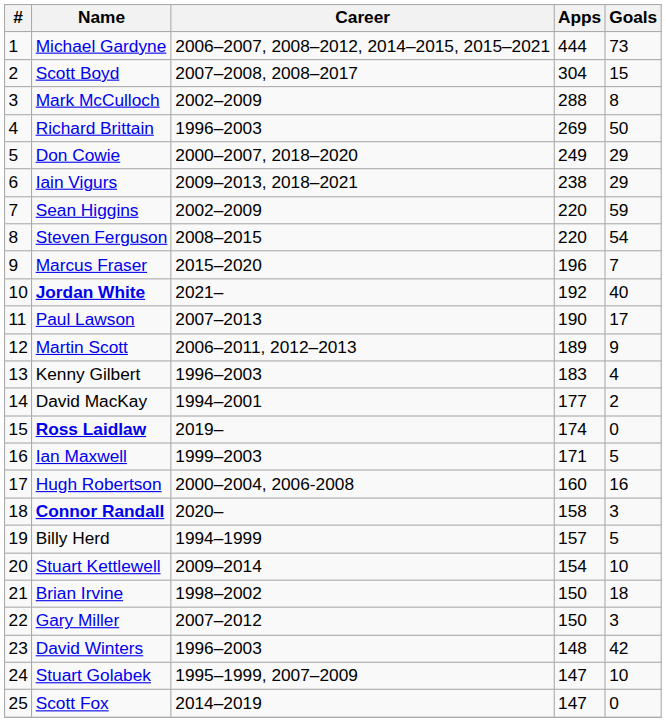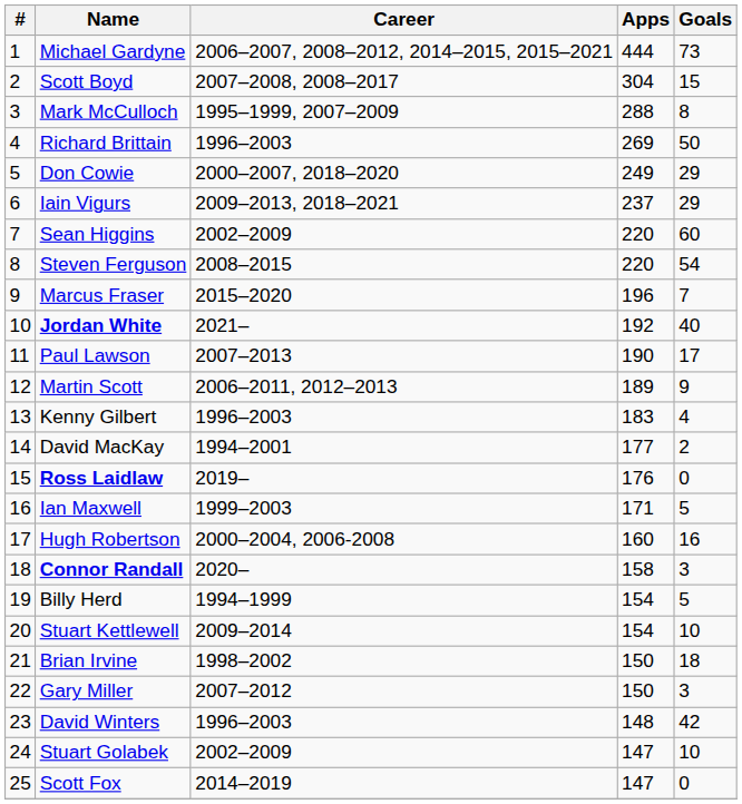 <table class="wikitable">
 <tr>
 <th>#</th>
 <th>Name</th>
 <th>Career</th>
 <th>Apps</th>
 <th>Goals</th>
 </tr>
 <tr>
 <td>1</td>
 <td> <a href='#'>Michael Gardyne</a></td>
 <td>2006–2007, 2008–2012, 2014–2015, 2015–2021</td>
 <td>444</td>
 <td>73</td>
 </tr>
 <tr>
 <td>2</td>
 <td> <a href='#'>Scott Boyd</a></td>
 <td>2007–2008, 2008–2017</td>
 <td>304</td>
 <td>15</td>
 </tr>
 <tr>
 <td>3</td>
 <td> <a href='#'>Mark McCulloch</a></td>
-<td>2002–2009</td>
+<td>1995–1999, 2007–2009</td>
 <td>288</td>
 <td>8</td>
 </tr>
 <tr>
 <td>4</td>
 <td> <a href='#'>Richard Brittain</a></td>
 <td>1996–2003</td>
 <td>269</td>
 <td>50</td>
 </tr>
 <tr>
 <td>5</td>
 <td> <a href='#'>Don Cowie</a></td>
 <td>2000–2007, 2018–2020</td>
 <td>249</td>
 <td>29</td>
 </tr>
 <tr>
 <td>6</td>
 <td> <a href='#'>Iain Vigurs</a></td>
 <td>2009–2013, 2018–2021</td>
-<td>238</td>
+<td>237</td>
 <td>29</td>
 </tr>
 <tr>
 <td>7</td>
 <td> <a href='#'>Sean Higgins</a></td>
 <td>2002–2009</td>
 <td>220</td>
-<td>59</td>
+<td>60</td>
 </tr>
 <tr>
 <td>8</td>
 <td> <a href='#'>Steven Ferguson</a></td>
 <td>2008–2015</td>
 <td>220</td>
 <td>54</td>
 </tr>
 <tr>
 <td>9</td>
 <td> <a href='#'>Marcus Fraser</a></td>
 <td>2015–2020</td>
 <td>196</td>
 <td>7</td>
 </tr>
 <tr>
 <td>10</td>
 <td> <strong><a href='#'>Jordan White</a></strong></td>
 <td>2021–</td>
 <td>192</td>
 <td>40</td>
 </tr>
 <tr>
 <td>11</td>
 <td> <a href='#'>Paul Lawson</a></td>
 <td>2007–2013</td>
 <td>190</td>
 <td>17</td>
 </tr>
 <tr>
 <td>12</td>
 <td> <a href='#'>Martin Scott</a></td>
 <td>2006–2011, 2012–2013</td>
 <td>189</td>
 <td>9</td>
 </tr>
 <tr>
 <td>13</td>
 <td> Kenny Gilbert</td>
 <td>1996–2003</td>
 <td>183</td>
 <td>4</td>
 </tr>
 <tr>
 <td>14</td>
 <td> David MacKay</td>
 <td>1994–2001</td>
 <td>177</td>
 <td>2</td>
 </tr>
 <tr>
 <td>15</td>
 <td> <strong><a href='#'>Ross Laidlaw</a></strong></td>
 <td>2019–</td>
-<td>174</td>
+<td>176</td>
 <td>0</td>
 </tr>
 <tr>
 <td>16</td>
 <td> <a href='#'>Ian Maxwell</a></td>
 <td>1999–2003</td>
 <td>171</td>
 <td>5</td>
 </tr>
 <tr>
 <td>17</td>
 <td> <a href='#'>Hugh Robertson</a></td>
 <td>2000–2004, 2006-2008</td>
 <td>160</td>
 <td>16</td>
 </tr>
 <tr>
 <td>18</td>
 <td> <strong><a href='#'>Connor Randall</a></strong></td>
 <td>2020–</td>
 <td>158</td>
 <td>3</td>
 </tr>
 <tr>
 <td>19</td>
 <td> Billy Herd</td>
 <td>1994–1999</td>
-<td>157</td>
+<td>154</td>
 <td>5</td>
 </tr>
 <tr>
 <td>20</td>
 <td><a href='#'>Stuart Kettlewell</a></td>
 <td>2009–2014</td>
 <td>154</td>
 <td>10</td>
 </tr>
 <tr>
 <td>21</td>
 <td> <a href='#'>Brian Irvine</a></td>
 <td>1998–2002</td>
 <td>150</td>
 <td>18</td>
 </tr>
 <tr>
 <td>22</td>
 <td> <a href='#'>Gary Miller</a></td>
 <td>2007–2012</td>
 <td>150</td>
 <td>3</td>
 </tr>
 <tr>
 <td>23</td>
 <td> <a href='#'>David Winters</a></td>
 <td>1996–2003</td>
 <td>148</td>
 <td>42</td>
 </tr>
 <tr>
 <td>24</td>
 <td> <a href='#'>Stuart Golabek</a></td>
-<td>1995–1999, 2007–2009</td>
+<td>2002–2009</td>
 <td>147</td>
 <td>10</td>
 </tr>
 <tr>
 <td>25</td>
 <td> <a href='#'>Scott Fox</a></td>
 <td>2014–2019</td>
 <td>147</td>
 <td>0</td>
 </tr>
 <tr>
 </tr>
 </table>
